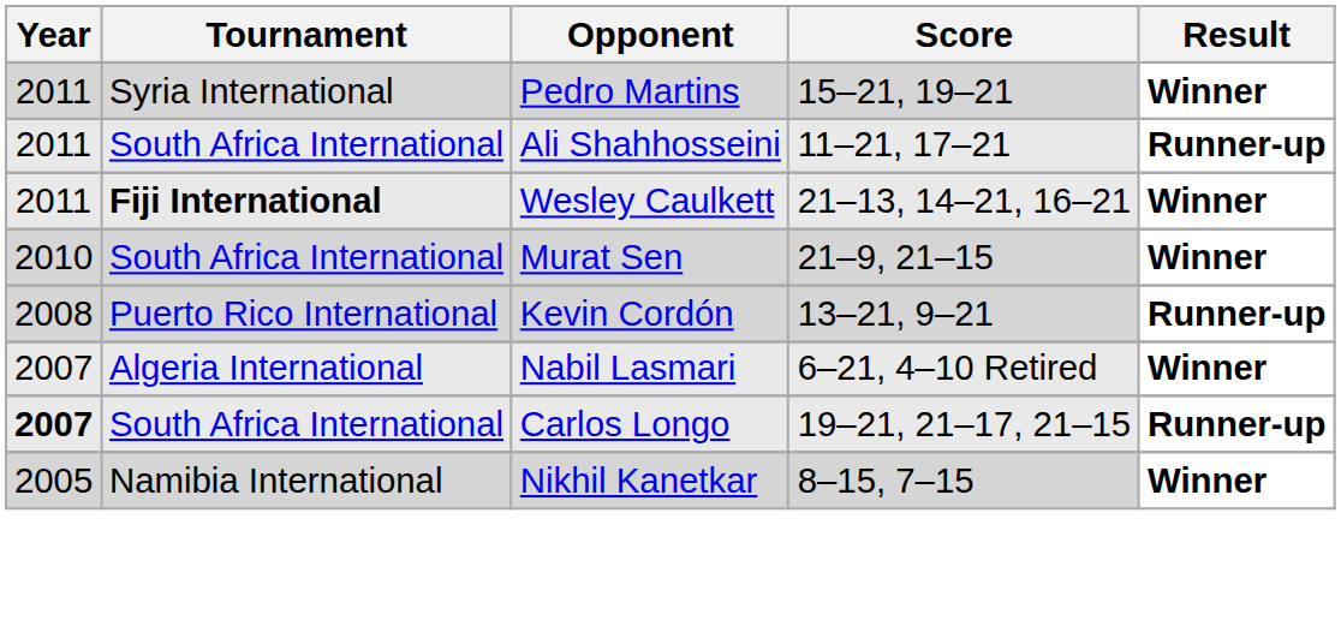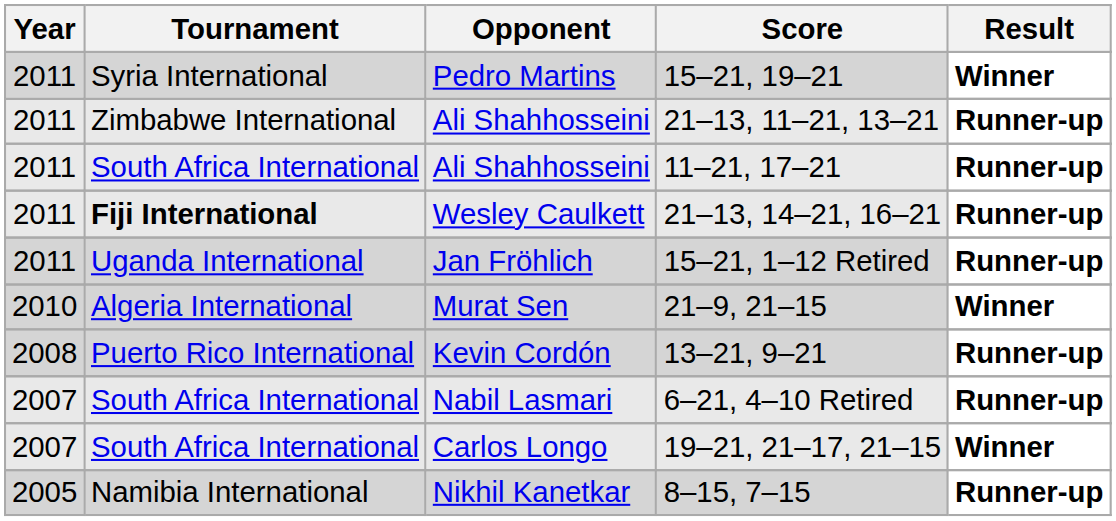 <table class="sortable wikitable" style="font-size: 90%;">
 <tr>
 <th>Year</th>
 <th>Tournament</th>
 <th>Opponent</th>
 <th>Score</th>
 <th>Result</th>
 </tr>
 <tr>
 </tr>
 <tr style="background:#D5D5D5">
 <td align="center">2011</td>
 <td align="left">Syria International</td>
 <td align="left"> <a href='#'>Pedro Martins</a></td>
 <td align="left">15–21, 19–21</td>
 <td style="text-align:left; background:white"> <strong>Winner</strong></td>
 </tr>
 <tr>
 </tr>
+<tr style="background:#E9E9E9">
+<td align="center">2011</td>
+<td align="left">Zimbabwe International</td>
+<td align="left"> <a href='#'>Ali Shahhosseini</a></td>
+<td align="left">21–13, 11–21, 13–21</td>
+<td style="text-align:left; background:white"> <strong>Runner-up</strong></td>
+</tr>
 <tr>
 </tr>
 <tr style="background:#E9E9E9">
 <td align="center">2011</td>
 <td align="left"><a href='#'>South Africa International</a></td>
 <td align="left"> <a href='#'>Ali Shahhosseini</a></td>
 <td align="left">11–21, 17–21</td>
 <td style="text-align:left; background:white"> <strong>Runner-up</strong></td>
 </tr>
 <tr>
 </tr>
 <tr style="background:#E9E9E9">
 <td align="center">2011</td>
 <td align="left"><strong>Fiji International</strong></td>
 <td align="left"> <a href='#'>Wesley Caulkett</a></td>
 <td align="left">21–13, 14–21, 16–21</td>
-<td style="text-align:left; background:white"> <strong>Winner</strong></td>
+<td style="text-align:left; background:white"> <strong>Runner-up</strong></td>
 </tr>
 <tr>
+</tr>
+<tr style="background:#D5D5D5">
+<td align="center">2011</td>
+<td align="left"><a href='#'>Uganda International</a></td>
+<td align="left"> <a href='#'>Jan Fröhlich</a></td>
+<td align="left">15–21, 1–12 Retired</td>
+<td style="text-align:left; background:white"> <strong>Runner-up</strong></td>
 </tr>
 <tr>
 </tr>
 <tr style="background:#D5D5D5">
 <td align="center">2010</td>
-<td align="left"><a href='#'>South Africa International</a></td>
+<td align="left"><a href='#'>Algeria International</a></td>
 <td align="left"> <a href='#'>Murat Sen</a></td>
 <td align="left">21–9, 21–15</td>
 <td style="text-align:left; background:white"> <strong>Winner</strong></td>
 </tr>
 <tr>
 </tr>
 <tr style="background:#D5D5D5">
 <td align="center">2008</td>
 <td align="left"><a href='#'>Puerto Rico International</a></td>
 <td align="left"> <a href='#'>Kevin Cordón</a></td>
 <td align="left">13–21, 9–21</td>
 <td style="text-align:left; background:white"> <strong>Runner-up</strong></td>
 </tr>
 <tr>
 </tr>
 <tr style="background:#E9E9E9">
 <td align="center">2007</td>
-<td align="left"><a href='#'>Algeria International</a></td>
+<td align="left"><a href='#'>South Africa International</a></td>
 <td align="left"> <a href='#'>Nabil Lasmari</a></td>
 <td align="left">6–21, 4–10 Retired</td>
-<td style="text-align:left; background:white"> <strong>Winner</strong></td>
+<td style="text-align:left; background:white"> <strong>Runner-up</strong></td>
 </tr>
 <tr>
 </tr>
 <tr style="background:#E9E9E9">
-<td align="center"><strong>2007</strong></td>
+<td align="center">2007</td>
 <td align="left"><a href='#'>South Africa International</a></td>
 <td align="left"> <a href='#'>Carlos Longo</a></td>
 <td align="left">19–21, 21–17, 21–15</td>
-<td style="text-align:left; background:white"> <strong>Runner-up</strong></td>
+<td style="text-align:left; background:white"> <strong>Winner</strong></td>
 </tr>
 <tr>
 </tr>
 <tr style="background:#D5D5D5">
 <td align="center">2005</td>
 <td align="left">Namibia International</td>
 <td align="left"> <a href='#'>Nikhil Kanetkar</a></td>
 <td align="left">8–15, 7–15</td>
-<td style="text-align:left; background:white"> <strong>Winner</strong></td>
+<td style="text-align:left; background:white"> <strong>Runner-up</strong></td>
 </tr>
 </table>
